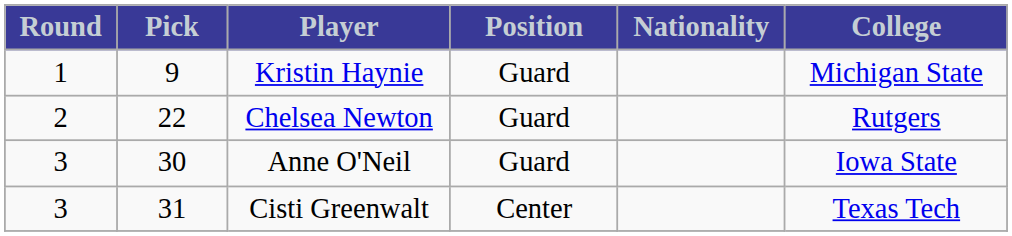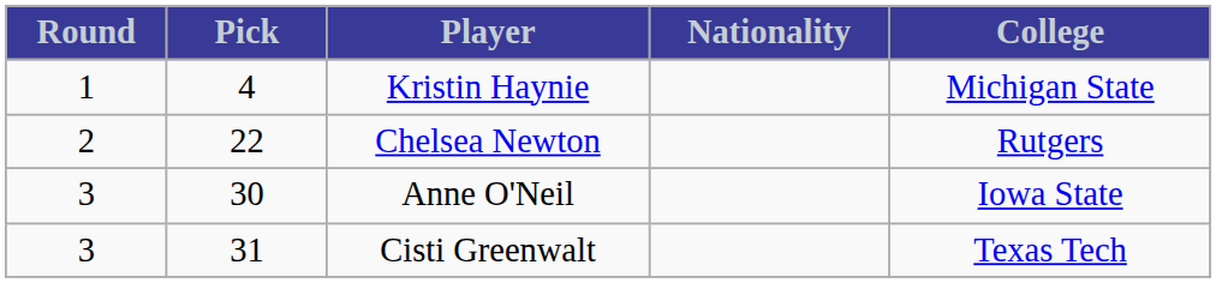 <table class="wikitable sortable sortable" style="text-align: center">
 <tr>
 <th style="background:#393997; color:#c5ced4" width="10%">Round</th>
 <th style="background:#393997; color:#c5ced4" width="10%">Pick</th>
 <th style="background:#393997; color:#c5ced4" width="20%">Player</th>
-<th style="background:#393997; color:#c5ced4" width="15%">Position</th>
 <th style="background:#393997; color:#c5ced4" width="15%">Nationality</th>
 <th style="background:#393997; color:#c5ced4" width="20%">College</th>
 </tr>
 <tr>
 <td>1</td>
-<td>9</td>
+<td>4</td>
 <td><a href='#'>Kristin Haynie</a></td>
-<td>Guard</td>
 <td></td>
 <td><a href='#'>Michigan State</a></td>
 </tr>
 <tr>
 <td>2</td>
 <td>22</td>
 <td><a href='#'>Chelsea Newton</a></td>
-<td>Guard</td>
 <td></td>
 <td><a href='#'>Rutgers</a></td>
 </tr>
 <tr>
 <td>3</td>
 <td>30</td>
 <td>Anne O'Neil</td>
-<td>Guard</td>
 <td></td>
 <td><a href='#'>Iowa State</a></td>
 </tr>
 <tr>
 <td>3</td>
 <td>31</td>
 <td>Cisti Greenwalt</td>
-<td>Center</td>
 <td></td>
 <td><a href='#'>Texas Tech</a></td>
 </tr>
 </table>
